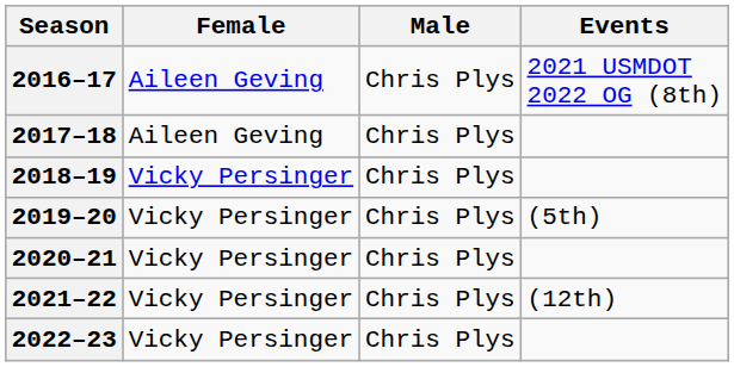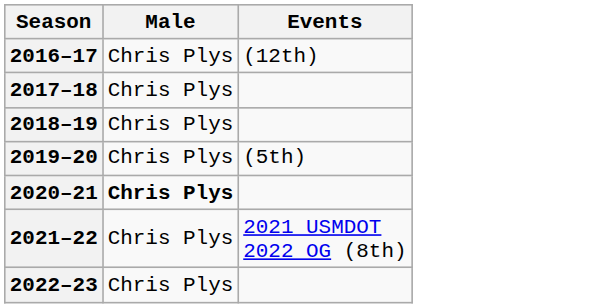 <table class="wikitable">
 <tr>
 <th scope="col">Season</th>
-<th scope="col">Female</th>
 <th scope="col">Male</th>
 <th scope="col">Events</th>
 </tr>
 <tr>
 <th scope="row">2016–17</th>
-<td><a href='#'>Aileen Geving</a></td>
 <td>Chris Plys</td>
-<td><a href='#'>2021 USMDOT</a>  <br> <a href='#'>2022 OG</a> (8th)</td>
+<td> (12th)</td>
 </tr>
 <tr>
 <th scope="row">2017–18</th>
-<td>Aileen Geving</td>
 <td>Chris Plys</td>
 <td></td>
 </tr>
 <tr>
 <th scope="row">2018–19</th>
-<td><a href='#'>Vicky Persinger</a></td>
 <td>Chris Plys</td>
 <td> </td>
 </tr>
 <tr>
 <th scope="row">2019–20</th>
-<td>Vicky Persinger</td>
 <td>Chris Plys</td>
 <td> (5th)</td>
 </tr>
 <tr>
 <th scope="row">2020–21</th>
-<td>Vicky Persinger</td>
-<td>Chris Plys</td>
+<td><strong>Chris Plys</strong></td>
 <td> </td>
 </tr>
 <tr>
 <th scope="row">2021–22</th>
-<td>Vicky Persinger</td>
 <td>Chris Plys</td>
-<td> (12th)</td>
+<td><a href='#'>2021 USMDOT</a>  <br> <a href='#'>2022 OG</a> (8th)</td>
 </tr>
 <tr>
 <th scope="row">2022–23</th>
-<td>Vicky Persinger</td>
 <td>Chris Plys</td>
 <td> </td>
 </tr>
 </table>
